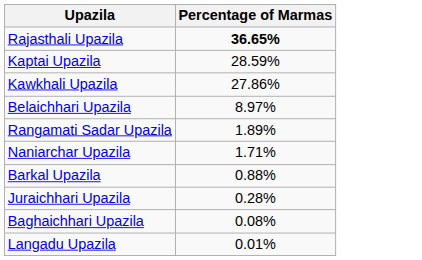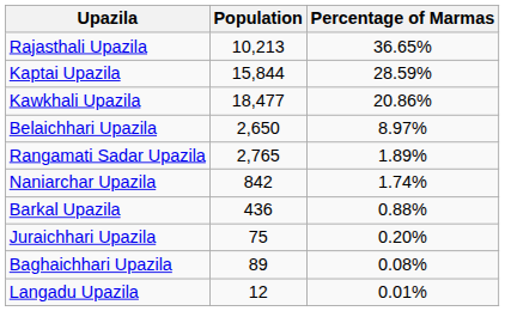 <table class="wikitable sortable">
 <tr>
 <th>Upazila</th>
+<th>Population</th>
 <th>Percentage of Marmas</th>
 </tr>
 <tr>
 <td><a href='#'>Rajasthali Upazila</a></td>
-<td align=center><strong>36.65%</strong></td>
+<td align=center>10,213</td>
+<td align=center>36.65%</td>
 </tr>
 <tr>
 <td><a href='#'>Kaptai Upazila</a></td>
+<td align=center>15,844</td>
 <td align=center>28.59%</td>
 </tr>
 <tr>
 <td><a href='#'>Kawkhali Upazila</a></td>
-<td align=center>27.86%</td>
+<td align=center>18,477</td>
+<td align=center>20.86%</td>
 </tr>
 <tr>
 <td><a href='#'>Belaichhari Upazila</a></td>
+<td align=center>2,650</td>
 <td align=center>8.97%</td>
 </tr>
 <tr>
 <td><a href='#'>Rangamati Sadar Upazila</a></td>
+<td align=center>2,765</td>
 <td align=center>1.89%</td>
 </tr>
 <tr>
 <td><a href='#'>Naniarchar Upazila</a></td>
-<td align=center>1.71%</td>
+<td align=center>842</td>
+<td align=center>1.74%</td>
 </tr>
 <tr>
 <td><a href='#'>Barkal Upazila</a></td>
+<td align=center>436</td>
 <td align='center'>0.88%</td>
 </tr>
 <tr>
 <td><a href='#'>Juraichhari Upazila</a></td>
-<td align='center'>0.28%</td>
+<td align=center>75</td>
+<td align='center'>0.20%</td>
 </tr>
 <tr>
 <td><a href='#'>Baghaichhari Upazila</a></td>
+<td align=center>89</td>
 <td align='center'>0.08%</td>
 </tr>
 <tr>
 <td><a href='#'>Langadu Upazila</a></td>
+<td align=center>12</td>
 <td align='center'>0.01%</td>
 </tr>
 </table>
